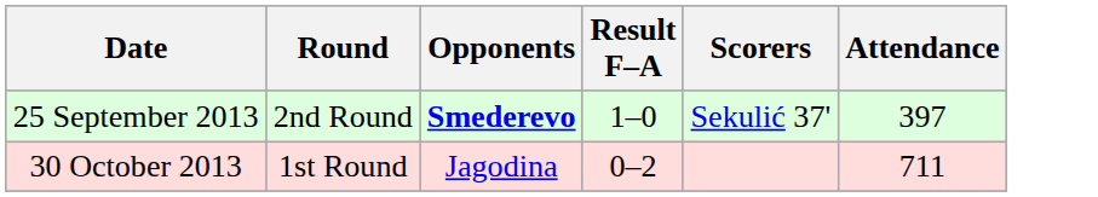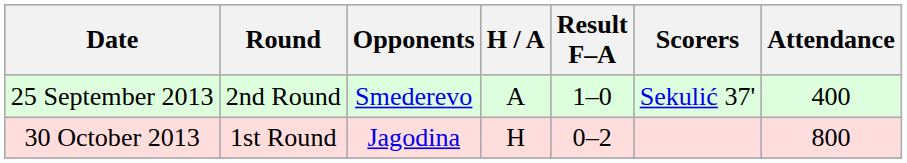 <table class="wikitable" style="text-align:center">
 <tr>
 <th>Date</th>
 <th>Round</th>
 <th>Opponents</th>
+<th>H / A</th>
 <th>Result<br>F–A</th>
 <th>Scorers</th>
 <th>Attendance</th>
 </tr>
 <tr bgcolor="#ddffdd">
 <td>25 September 2013</td>
 <td>2nd Round</td>
-<td><strong><a href='#'>Smederevo</a></strong></td>
+<td><a href='#'>Smederevo</a></td>
+<td>A</td>
 <td>1–0</td>
 <td><a href='#'>Sekulić</a> 37'</td>
-<td>397</td>
+<td>400</td>
 </tr>
 <tr bgcolor="#ffdddd">
 <td>30 October 2013</td>
 <td>1st Round</td>
 <td><a href='#'>Jagodina</a></td>
+<td>H</td>
 <td>0–2</td>
 <td></td>
-<td>711</td>
+<td>800</td>
 </tr>
 </table>
